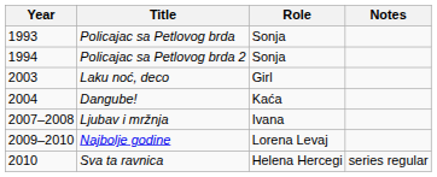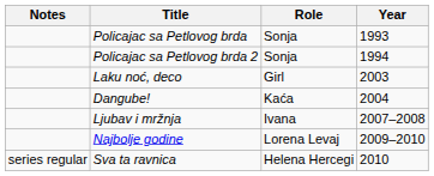 <table class="wikitable">
 <tr>
-<th>Year</th>
+<th>Notes</th>
 <th>Title</th>
 <th>Role</th>
-<th>Notes</th>
+<th>Year</th>
 </tr>
 <tr>
-<td>1993</td>
+<td></td>
 <td><em>Policajac sa Petlovog brda</em></td>
 <td>Sonja</td>
-<td></td>
+<td>1993</td>
 </tr>
 <tr>
-<td>1994</td>
+<td></td>
 <td><em>Policajac sa Petlovog brda 2</em></td>
 <td>Sonja</td>
-<td></td>
+<td>1994</td>
 </tr>
 <tr>
-<td>2003</td>
+<td></td>
 <td><em>Laku noć, deco</em></td>
 <td>Girl</td>
-<td></td>
+<td>2003</td>
 </tr>
 <tr>
-<td>2004</td>
+<td></td>
 <td><em>Dangube!</em></td>
 <td>Kaća</td>
-<td></td>
+<td>2004</td>
 </tr>
 <tr>
-<td>2007–2008</td>
+<td></td>
 <td><em>Ljubav i mržnja</em></td>
 <td>Ivana</td>
-<td></td>
+<td>2007–2008</td>
 </tr>
 <tr>
-<td>2009–2010</td>
+<td></td>
 <td><em><a href='#'>Najbolje godine</a></em></td>
 <td>Lorena Levaj</td>
-<td></td>
+<td>2009–2010</td>
 </tr>
 <tr>
-<td>2010</td>
+<td>series regular</td>
 <td><em>Sva ta ravnica</em></td>
 <td>Helena Hercegi</td>
-<td>series regular</td>
+<td>2010</td>
 </tr>
 </table>
